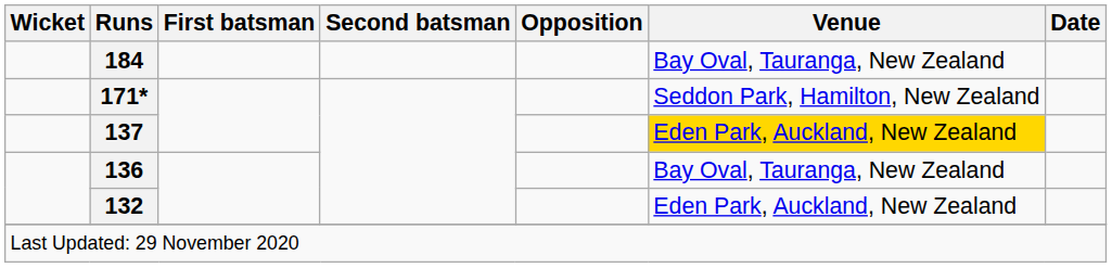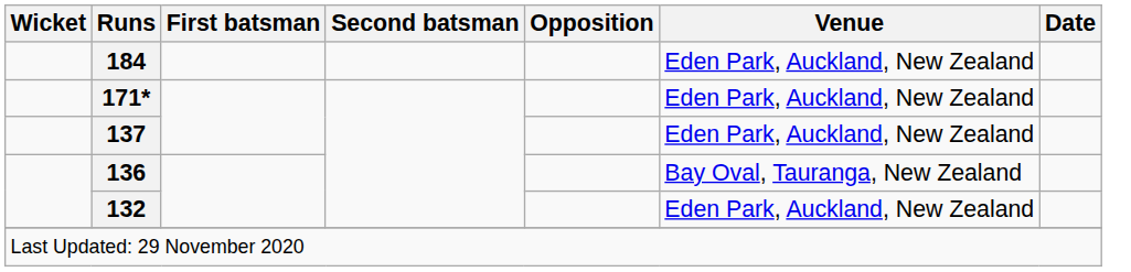 <table class="wikitable plainrowheaders sortable">
 <tr>
 <th scope=col>Wicket</th>
 <th scope=col>Runs</th>
 <th scope=col>First batsman</th>
 <th scope=col>Second batsman</th>
 <th scope=col>Opposition</th>
 <th scope=col>Venue</th>
 <th scope=col>Date</th>
 </tr>
 <tr>
 <td align=center></td>
 <th scope=row style=text-align:center;>184</th>
 <td></td>
 <td></td>
 <td></td>
-<td><a href='#'>Bay Oval</a>, <a href='#'>Tauranga</a>, New Zealand</td>
+<td><a href='#'>Eden Park</a>, <a href='#'>Auckland</a>, New Zealand</td>
 <td></td>
 </tr>
 <tr>
 <td align=center></td>
 <th scope=row style=text-align:center;>171*</th>
 <td rowspan=2></td>
 <td rowspan=4></td>
 <td></td>
-<td><a href='#'>Seddon Park</a>, <a href='#'>Hamilton</a>, New Zealand</td>
+<td><a href='#'>Eden Park</a>, <a href='#'>Auckland</a>, New Zealand</td>
 <td></td>
 </tr>
 <tr>
 <td align=center></td>
 <th scope=row style=text-align:center;>137</th>
 <td></td>
-<td style="background: gold;"><a href='#'>Eden Park</a>, <a href='#'>Auckland</a>, New Zealand</td>
+<td><a href='#'>Eden Park</a>, <a href='#'>Auckland</a>, New Zealand</td>
 <td></td>
 </tr>
 <tr>
 <td align=center rowspan=2></td>
 <th scope=row style=text-align:center;>136</th>
 <td rowspan=2></td>
 <td></td>
 <td><a href='#'>Bay Oval</a>, <a href='#'>Tauranga</a>, New Zealand</td>
 <td></td>
 </tr>
 <tr>
 <th scope=row style=text-align:center;>132</th>
 <td></td>
 <td><a href='#'>Eden Park</a>, <a href='#'>Auckland</a>, New Zealand</td>
 <td></td>
 </tr>
 <tr>
 </tr>
 <tr class=sortbottom>
 <td colspan=7><small>Last Updated: 29 November 2020</small></td>
 </tr>
 </table>
